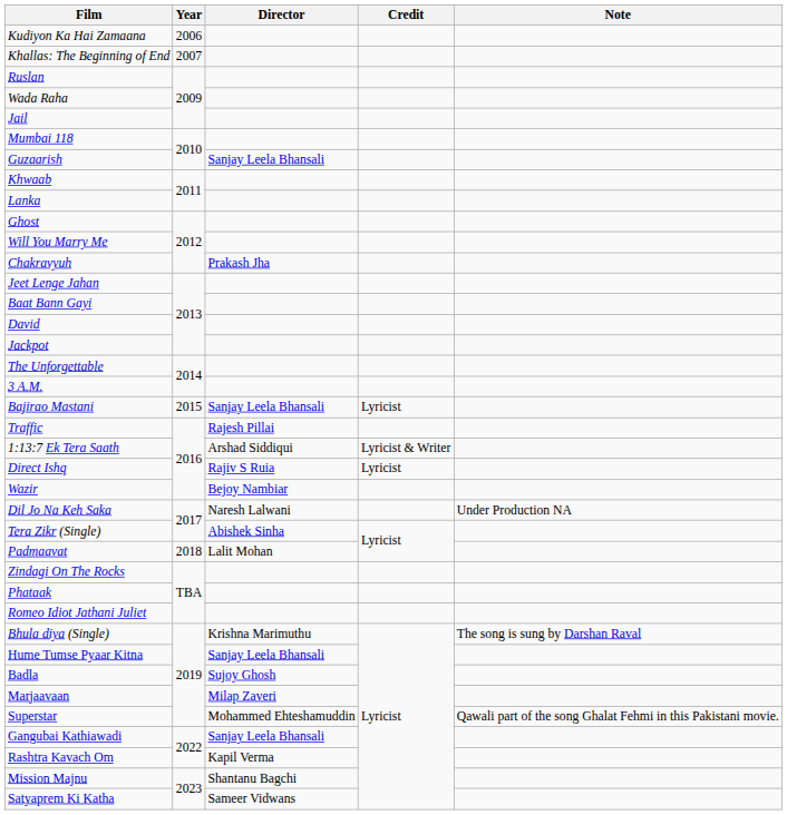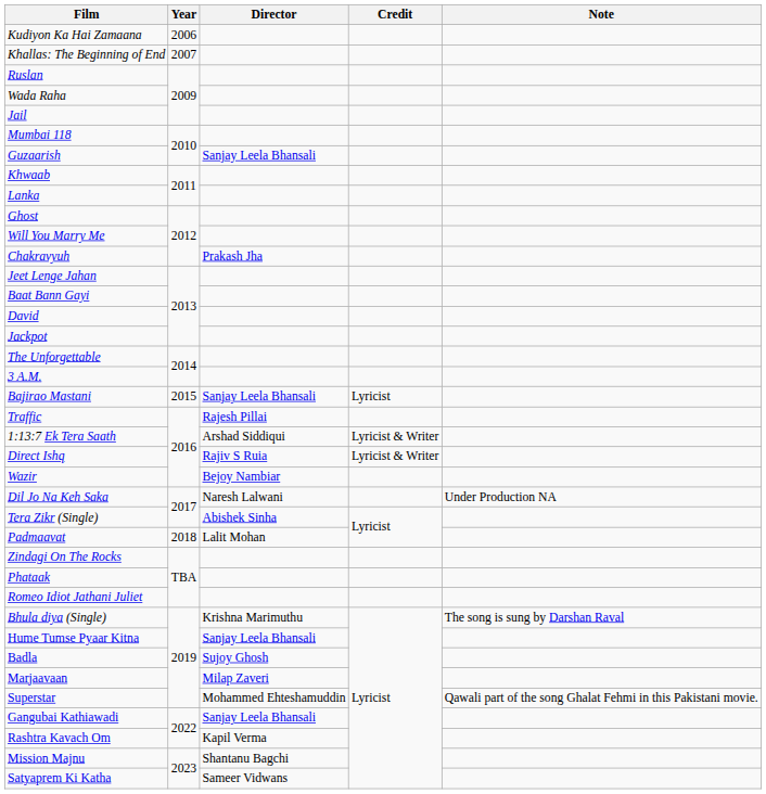 <table class="wikitable">
 <tr>
 <th>Film</th>
 <th>Year</th>
 <th>Director</th>
 <th>Credit</th>
 <th>Note</th>
 </tr>
 <tr>
 <td><em>Kudiyon Ka Hai Zamaana</em></td>
 <td>2006</td>
 <td></td>
 <td></td>
 <td></td>
 </tr>
 <tr>
 <td><em>Khallas: The Beginning of End</em></td>
 <td>2007</td>
 <td></td>
 <td></td>
 <td></td>
 </tr>
 <tr>
 <td><em><a href='#'>Ruslan</a></em></td>
 <td rowspan="3">2009</td>
 <td></td>
 <td></td>
 <td></td>
 </tr>
 <tr>
 <td><em>Wada Raha</em></td>
 <td></td>
 <td></td>
 <td></td>
 </tr>
 <tr>
 <td><em><a href='#'>Jail</a></em></td>
 <td></td>
 <td></td>
 <td></td>
 </tr>
 <tr>
 <td><em><a href='#'>Mumbai 118</a></em></td>
 <td rowspan="2">2010</td>
 <td></td>
 <td></td>
 <td></td>
 </tr>
 <tr>
 <td><em><a href='#'>Guzaarish</a></em></td>
 <td><a href='#'>Sanjay Leela Bhansali</a></td>
 <td></td>
 <td></td>
 </tr>
 <tr>
 <td><em><a href='#'>Khwaab</a></em></td>
 <td rowspan="2">2011</td>
 <td></td>
 <td></td>
 <td></td>
 </tr>
 <tr>
 <td><em><a href='#'>Lanka</a></em></td>
 <td></td>
 <td></td>
 <td></td>
 </tr>
 <tr>
 <td><em><a href='#'>Ghost</a></em></td>
 <td rowspan="3">2012</td>
 <td></td>
 <td></td>
 <td></td>
 </tr>
 <tr>
 <td><em><a href='#'>Will You Marry Me</a></em></td>
 <td></td>
 <td></td>
 <td></td>
 </tr>
 <tr>
 <td><em><a href='#'>Chakravyuh</a></em></td>
 <td><a href='#'>Prakash Jha</a></td>
 <td></td>
 <td></td>
 </tr>
 <tr>
 <td><em><a href='#'>Jeet Lenge Jahan</a></em></td>
 <td rowspan="4">2013</td>
 <td></td>
 <td></td>
 <td></td>
 </tr>
 <tr>
 <td><em><a href='#'>Baat Bann Gayi</a></em></td>
 <td></td>
 <td></td>
 <td></td>
 </tr>
 <tr>
 <td><em><a href='#'>David</a></em></td>
 <td></td>
 <td></td>
 <td></td>
 </tr>
 <tr>
 <td><em><a href='#'>Jackpot</a></em></td>
 <td></td>
 <td></td>
 <td></td>
 </tr>
 <tr>
 <td><em><a href='#'>The Unforgettable</a></em></td>
 <td rowspan="2">2014</td>
 <td></td>
 <td></td>
 <td></td>
 </tr>
 <tr>
 <td><em><a href='#'>3 A.M.</a></em></td>
 <td></td>
 <td></td>
 <td></td>
 </tr>
 <tr>
 <td><em><a href='#'>Bajirao Mastani</a></em></td>
 <td>2015</td>
 <td><a href='#'>Sanjay Leela Bhansali</a></td>
 <td>Lyricist</td>
 <td></td>
 </tr>
 <tr>
 <td><em><a href='#'>Traffic</a></em></td>
 <td rowspan="4">2016</td>
 <td><a href='#'>Rajesh Pillai</a></td>
 <td></td>
 <td></td>
 </tr>
 <tr>
 <td><em>1:13:7 <a href='#'>Ek Tera Saath</a></em></td>
 <td>Arshad Siddiqui</td>
 <td>Lyricist & Writer</td>
 <td></td>
 </tr>
 <tr>
 <td><em><a href='#'>Direct Ishq</a></em></td>
 <td><a href='#'>Rajiv S Ruia</a></td>
-<td>Lyricist</td>
+<td>Lyricist & Writer</td>
 <td></td>
 </tr>
 <tr>
 <td><em><a href='#'>Wazir</a></em></td>
 <td><a href='#'>Bejoy Nambiar</a></td>
 <td></td>
 <td></td>
 </tr>
 <tr>
 <td><em><a href='#'>Dil Jo Na Keh Saka</a></em></td>
 <td rowspan="2">2017</td>
 <td>Naresh Lalwani</td>
 <td></td>
 <td>Under Production NA</td>
 </tr>
 <tr>
 <td><em><a href='#'>Tera Zikr</a> (Single)</em></td>
 <td><a href='#'>Abishek Sinha</a></td>
 <td rowspan=2>Lyricist</td>
 <td></td>
 </tr>
 <tr>
 <td><em><a href='#'>Padmaavat</a></em></td>
 <td>2018</td>
 <td>Lalit Mohan</td>
 <td></td>
 </tr>
 <tr>
 <td><em><a href='#'>Zindagi On The Rocks</a></em></td>
 <td rowspan="3">TBA</td>
 <td></td>
 <td></td>
 <td></td>
 </tr>
 <tr>
 <td><em><a href='#'>Phataak</a></em></td>
 <td></td>
 <td></td>
 <td></td>
 </tr>
 <tr>
 <td><em><a href='#'>Romeo Idiot Jathani Juliet</a></em></td>
 <td></td>
 <td></td>
 <td></td>
 </tr>
 <tr>
 <td><em><a href='#'>Bhula diya</a> (Single)</em></td>
 <td rowspan=5>2019</td>
 <td>Krishna Marimuthu</td>
 <td rowspan=10>Lyricist</td>
 <td>The song is sung by <a href='#'>Darshan Raval</a></td>
 </tr>
 <tr>
 <td><a href='#'>Hume Tumse Pyaar Kitna</a></td>
 <td><a href='#'>Sanjay Leela Bhansali</a></td>
 <td></td>
 </tr>
 <tr>
 <td><a href='#'>Badla</a></td>
 <td><a href='#'>Sujoy Ghosh</a></td>
 <td></td>
 </tr>
 <tr>
 <td><a href='#'>Marjaavaan</a></td>
 <td><a href='#'>Milap Zaveri</a></td>
 <td></td>
 </tr>
 <tr>
 <td><a href='#'>Superstar</a></td>
 <td>Mohammed Ehteshamuddin</td>
 <td>Qawali part of the song Ghalat Fehmi in this Pakistani movie.</td>
 </tr>
 <tr>
 <td><a href='#'>Gangubai Kathiawadi</a></td>
 <td rowspan=2>2022</td>
 <td><a href='#'>Sanjay Leela Bhansali</a></td>
 <td></td>
 </tr>
 <tr>
 <td><a href='#'>Rashtra Kavach Om</a></td>
 <td>Kapil Verma</td>
 <td></td>
 </tr>
 <tr>
 <td><a href='#'>Mission Majnu</a></td>
 <td rowspan=2>2023</td>
 <td>Shantanu Bagchi</td>
 <td></td>
 </tr>
 <tr>
 <td><a href='#'>Satyaprem Ki Katha</a></td>
 <td>Sameer Vidwans</td>
 <td></td>
 </tr>
 </table>
